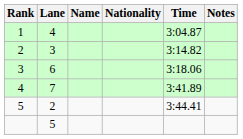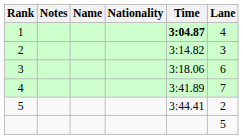 <table class="wikitable sortable" style="text-align:center">
 <tr>
 <th>Rank</th>
-<th>Lane</th>
+<th>Notes</th>
 <th>Name</th>
 <th>Nationality</th>
 <th>Time</th>
-<th>Notes</th>
+<th>Lane</th>
 </tr>
 <tr bgcolor=ccffcc>
 <td>1</td>
-<td>4</td>
+<td><strong></strong></td>
 <td align=left></td>
 <td align=left></td>
-<td>3:04.87</td>
-<td><strong></strong></td>
+<td><strong>3:04.87</strong></td>
+<td>4</td>
 </tr>
 <tr bgcolor=ccffcc>
 <td>2</td>
-<td>3</td>
+<td><strong></strong></td>
 <td align=left></td>
 <td align=left></td>
 <td>3:14.82</td>
-<td><strong></strong></td>
+<td>3</td>
 </tr>
 <tr bgcolor=ccffcc>
 <td>3</td>
-<td>6</td>
+<td><strong></strong></td>
 <td align=left></td>
 <td align=left></td>
 <td>3:18.06</td>
-<td><strong></strong></td>
+<td>6</td>
 </tr>
 <tr bgcolor=ccffcc>
 <td>4</td>
-<td>7</td>
+<td><strong></strong></td>
 <td align=left></td>
 <td align=left></td>
 <td>3:41.89</td>
-<td><strong></strong></td>
+<td>7</td>
 </tr>
 <tr>
 <td>5</td>
-<td>2</td>
+<td></td>
 <td align=left></td>
 <td align=left></td>
 <td>3:44.41</td>
-<td></td>
+<td>2</td>
 </tr>
 <tr>
 <td></td>
-<td>5</td>
+<td><strong></strong></td>
 <td align=left></td>
 <td align=left></td>
 <td></td>
-<td><strong></strong></td>
+<td>5</td>
 </tr>
 </table>
